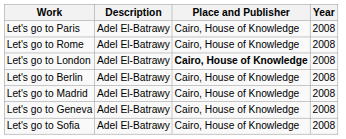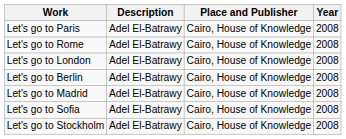 <table class="wikitable">
 <tr>
 <th>Work</th>
 <th>Description</th>
 <th>Place and Publisher</th>
 <th>Year</th>
 </tr>
 <tr>
 <td>Let's go to Paris</td>
 <td>Adel El-Batrawy</td>
 <td>Cairo, House of Knowledge</td>
 <td>2008</td>
 </tr>
 <tr>
 <td>Let's go to Rome</td>
 <td>Adel El-Batrawy</td>
 <td>Cairo, House of Knowledge</td>
 <td>2008</td>
 </tr>
 <tr>
 <td>Let's go to London</td>
 <td>Adel El-Batrawy</td>
-<td><strong>Cairo, House of Knowledge</strong></td>
+<td>Cairo, House of Knowledge</td>
 <td>2008</td>
 </tr>
 <tr>
 <td>Let's go to Berlin</td>
 <td>Adel El-Batrawy</td>
 <td>Cairo, House of Knowledge</td>
 <td>2008</td>
 </tr>
 <tr>
 <td>Let's go to Madrid</td>
 <td>Adel El-Batrawy</td>
 <td>Cairo, House of Knowledge</td>
 <td>2008</td>
 </tr>
 <tr>
-<td>Let's go to Geneva</td>
+<td>Let's go to Sofia</td>
 <td>Adel El-Batrawy</td>
 <td>Cairo, House of Knowledge</td>
 <td>2008</td>
 </tr>
 <tr>
-<td>Let's go to Sofia</td>
+<td>Let's go to Stockholm</td>
 <td>Adel El-Batrawy</td>
 <td>Cairo, House of Knowledge</td>
 <td>2008</td>
 </tr>
 </table>
